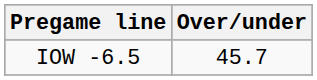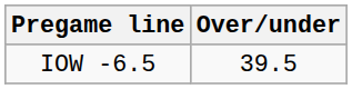 <table class="wikitable">
 <tr align="center">
 <th style=>Pregame line</th>
 <th style=>Over/under</th>
 </tr>
 <tr align="center">
 <td>IOW -6.5</td>
-<td>45.7</td>
+<td>39.5</td>
 </tr>
 </table>
